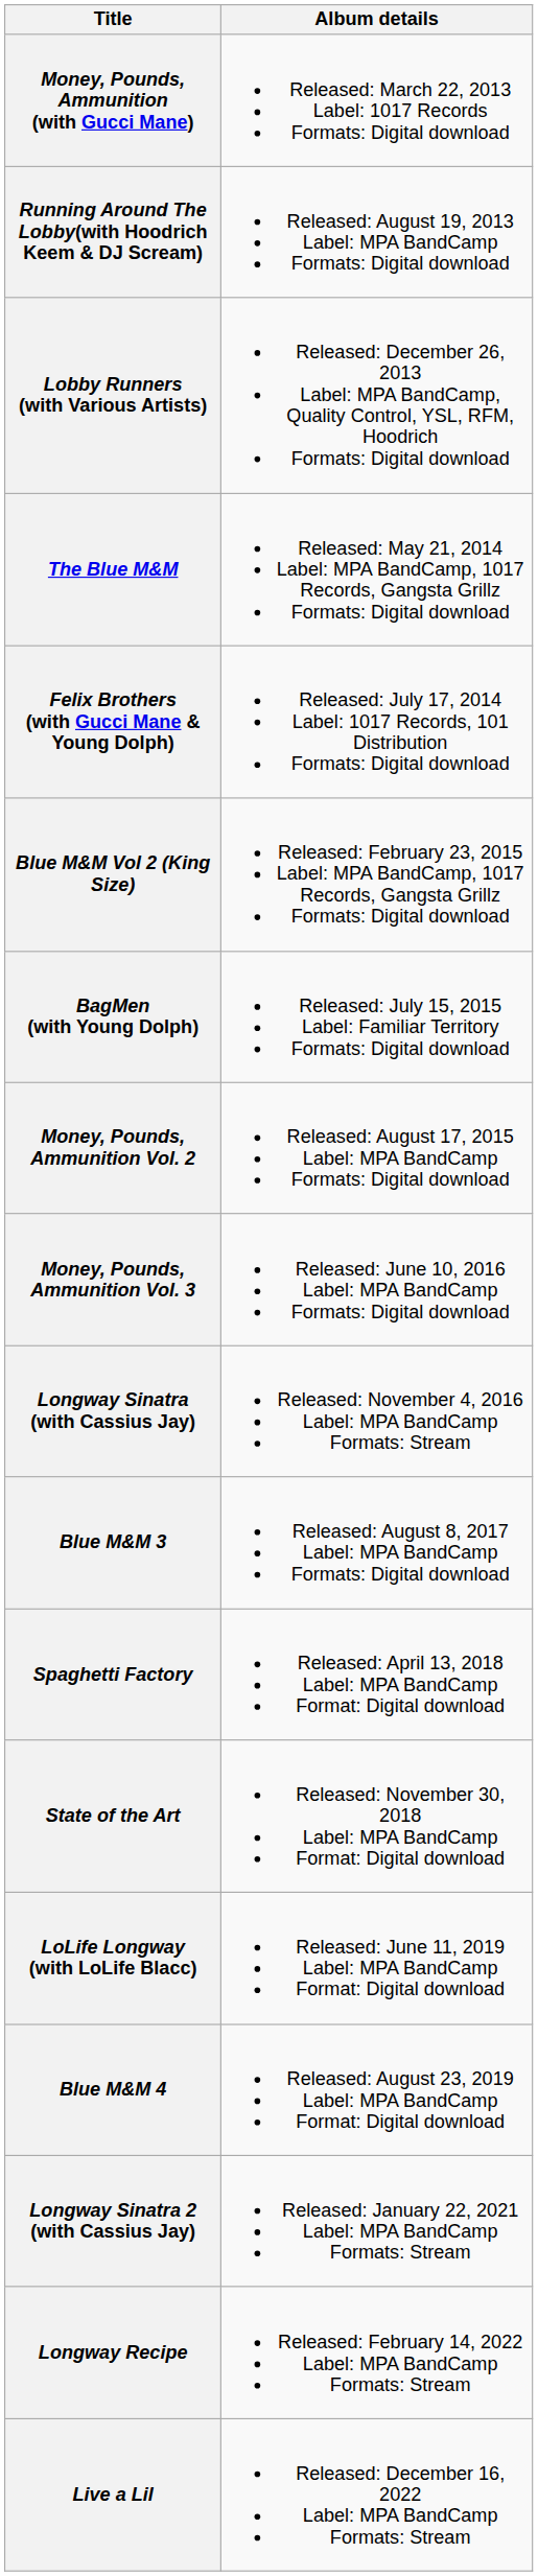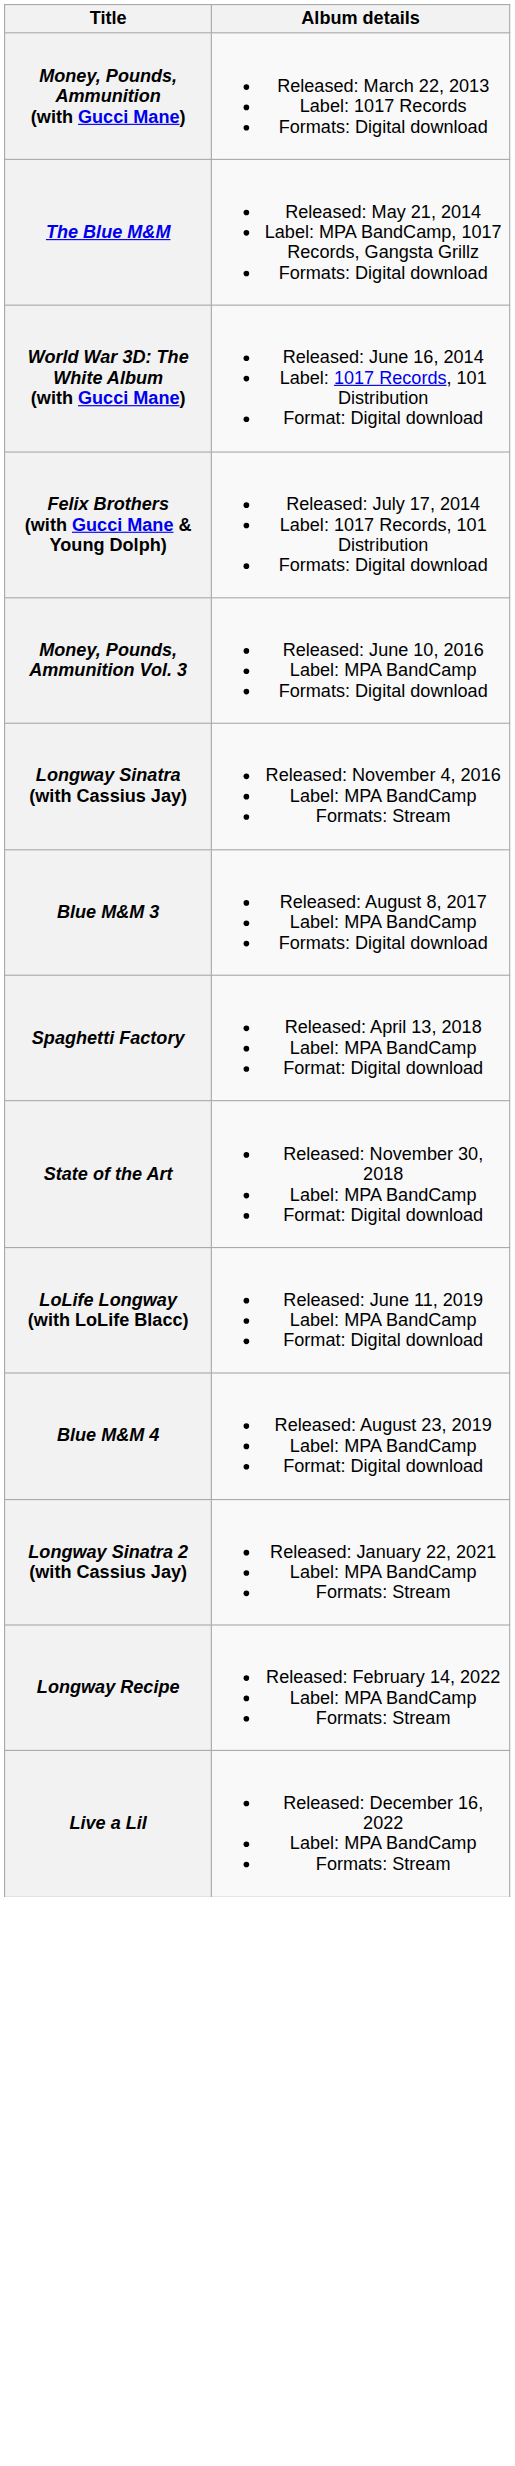 <table class="wikitable plainrowheaders" style="text-align:center;">
 <tr>
 <th scope="col" style="width:11em;">Title</th>
 <th scope="col" style="width:16em;">Album details</th>
 </tr>
 <tr>
 <th scope="row"><em>Money, Pounds, Ammunition</em><br><span>(with <a href='#'>Gucci Mane</a>)</span></th>
 <td><br><ul><li>Released: March 22, 2013</li><li>Label: 1017 Records</li><li>Formats: Digital download</li></ul></td>
 </tr>
 <tr>
-<th scope="row"><em>Running Around The Lobby</em><span>(with Hoodrich Keem & DJ Scream)</span></th>
-<td><br><ul><li>Released: August 19, 2013</li><li>Label: MPA BandCamp</li><li>Formats: Digital download</li></ul></td>
-</tr>
-<tr>
-<th scope="row"><em>Lobby Runners</em><br><span>(with Various Artists)</span></th>
-<td><br><ul><li>Released: December 26, 2013</li><li>Label: MPA BandCamp, Quality Control, YSL, RFM, Hoodrich</li><li>Formats: Digital download</li></ul></td>
-</tr>
-<tr>
 <th scope="row"><em><a href='#'>The Blue M&M</a></em></th>
 <td><br><ul><li>Released: May 21, 2014</li><li>Label: MPA BandCamp, 1017 Records, Gangsta Grillz  </li><li>Formats: Digital download</li></ul></td>
 </tr>
 <tr>
+<th scope="row"><em>World War 3D: The White Album</em><br><span>(with <a href='#'>Gucci Mane</a>)</span></th>
+<td><br><ul><li>Released: June 16, 2014</li><li>Label: <a href='#'>1017 Records</a>, 101 Distribution</li><li>Format: Digital download</li></ul></td>
+</tr>
+<tr>
 <th scope="row"><em>Felix Brothers</em> <br><span>(with <a href='#'>Gucci Mane</a> & Young Dolph)</span></th>
 <td><br><ul><li>Released: July 17, 2014</li><li>Label: 1017 Records, 101 Distribution</li><li>Formats: Digital download</li></ul></td>
-</tr>
-<tr>
-<th scope="row"><em>Blue M&M Vol 2 (King Size)</em></th>
-<td><br><ul><li>Released: February 23, 2015</li><li>Label: MPA BandCamp, 1017 Records, Gangsta Grillz</li><li>Formats: Digital download</li></ul></td>
-</tr>
-<tr>
-<th scope="row"><em>BagMen</em> <br><span>(with Young Dolph)</span></th>
-<td><br><ul><li>Released: July 15, 2015</li><li>Label: Familiar Territory</li><li>Formats: Digital download</li></ul></td>
-</tr>
-<tr>
-<th scope="row"><em>Money, Pounds, Ammunition Vol. 2</em><br></th>
-<td><br><ul><li>Released: August 17, 2015</li><li>Label: MPA BandCamp</li><li>Formats: Digital download</li></ul></td>
 </tr>
 <tr>
 <th scope="row"><em>Money, Pounds, Ammunition Vol. 3</em><br></th>
 <td><br><ul><li>Released: June 10, 2016</li><li>Label: MPA BandCamp</li><li>Formats: Digital download</li></ul></td>
 </tr>
 <tr>
 <th scope="row"><em>Longway Sinatra</em><br><span>(with Cassius Jay)</span></th>
 <td><br><ul><li>Released: November 4, 2016</li><li>Label: MPA BandCamp</li><li>Formats: Stream</li></ul></td>
 </tr>
 <tr>
 <th scope="row"><em>Blue M&M 3</em></th>
 <td><br><ul><li>Released: August 8, 2017</li><li>Label: MPA BandCamp</li><li>Formats: Digital download</li></ul></td>
 </tr>
 <tr>
 <th scope="row"><em>Spaghetti Factory</em></th>
 <td><br><ul><li>Released: April 13, 2018</li><li>Label: MPA BandCamp</li><li>Format: Digital download</li></ul></td>
 </tr>
 <tr>
 <th scope="row"><em>State of the Art</em></th>
 <td><br><ul><li>Released: November 30, 2018</li><li>Label: MPA BandCamp</li><li>Format: Digital download</li></ul></td>
 </tr>
 <tr>
 <th scope="row"><em>LoLife Longway</em> <br><span>(with LoLife Blacc)</span></th>
 <td><br><ul><li>Released: June 11, 2019</li><li>Label: MPA BandCamp</li><li>Format: Digital download</li></ul></td>
 </tr>
 <tr>
 <th scope="row"><em>Blue M&M 4</em></th>
 <td><br><ul><li>Released: August 23, 2019</li><li>Label: MPA BandCamp</li><li>Format: Digital download</li></ul></td>
 </tr>
 <tr>
 <th scope="row"><em>Longway Sinatra 2</em><br><span>(with Cassius Jay)</span></th>
 <td><br><ul><li>Released: January 22, 2021</li><li>Label: MPA BandCamp</li><li>Formats: Stream</li></ul></td>
 </tr>
 <tr>
 <th scope="row"><em>Longway Recipe</em></th>
 <td><br><ul><li>Released: February 14, 2022</li><li>Label: MPA BandCamp</li><li>Formats: Stream</li></ul></td>
 </tr>
 <tr>
 <th scope="row"><em>Live a Lil</em></th>
 <td><br><ul><li>Released: December 16, 2022</li><li>Label: MPA BandCamp</li><li>Formats: Stream</li></ul></td>
 </tr>
 </table>
